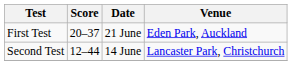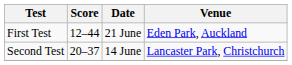 <table class="wikitable">
 <tr>
 <th>Test</th>
 <th>Score</th>
 <th>Date</th>
 <th>Venue</th>
 </tr>
 <tr>
 <td>First Test</td>
-<td align=center>20–37</td>
+<td align=center>12–44</td>
 <td>21 June</td>
 <td><a href='#'>Eden Park</a>, <a href='#'>Auckland</a></td>
 </tr>
 <tr>
 <td>Second Test</td>
-<td align=center>12–44</td>
+<td align=center>20–37</td>
 <td>14 June</td>
 <td><a href='#'>Lancaster Park</a>, <a href='#'>Christchurch</a></td>
 </tr>
 <tr>
 </tr>
 </table>
